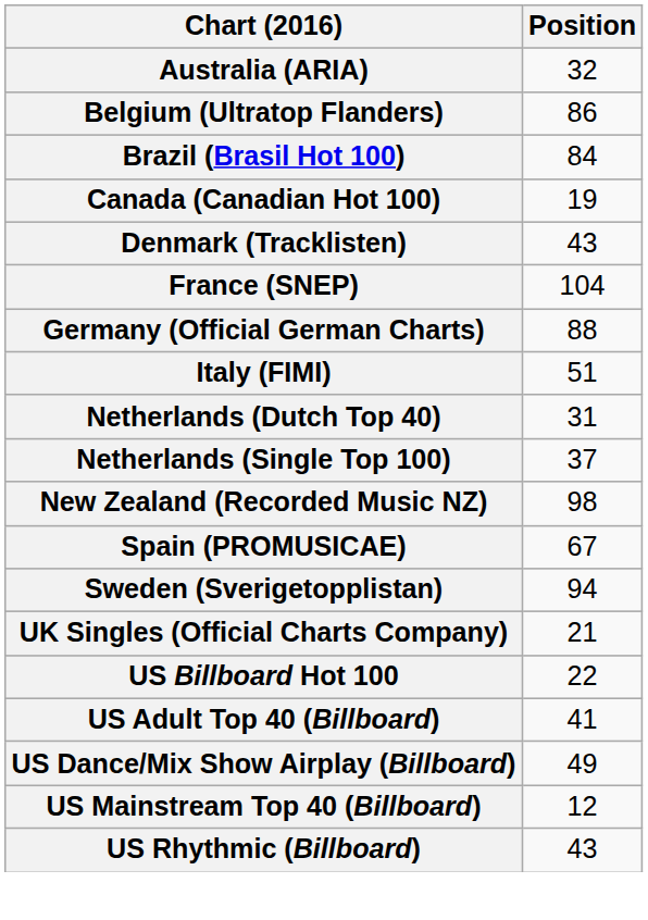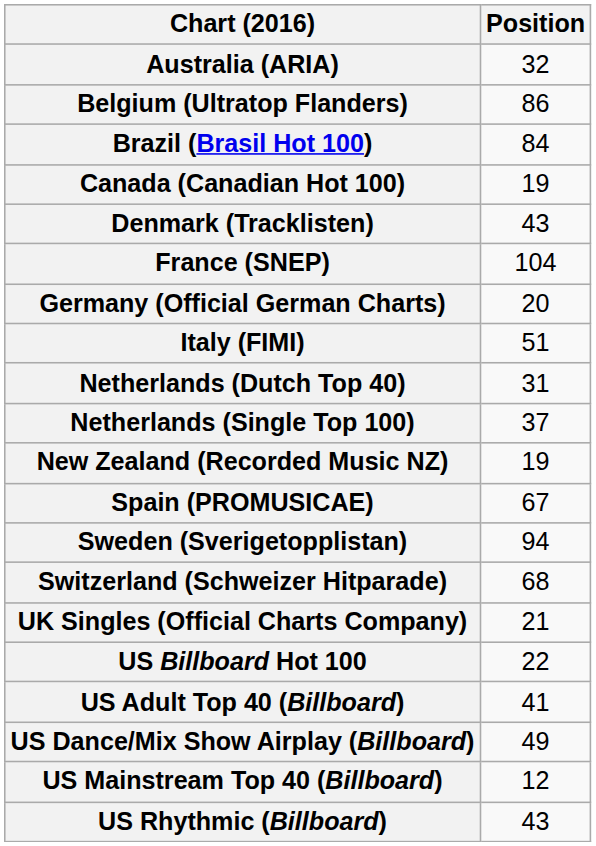 <table class="wikitable plainrowheaders sortable" style="text-align:center">
 <tr>
 <th>Chart (2016)</th>
 <th>Position</th>
 </tr>
 <tr>
 <th scope="row">Australia (ARIA)</th>
 <td>32</td>
 </tr>
 <tr>
 <th scope="row">Belgium (Ultratop Flanders)</th>
 <td>86</td>
 </tr>
 <tr>
 <th scope="row">Brazil (<a href='#'>Brasil Hot 100</a>)</th>
 <td>84</td>
 </tr>
 <tr>
 <th scope="row">Canada (Canadian Hot 100)</th>
 <td>19</td>
 </tr>
 <tr>
 <th scope="row">Denmark (Tracklisten)</th>
 <td>43</td>
 </tr>
 <tr>
 <th scope="row">France (SNEP)</th>
 <td>104</td>
 </tr>
 <tr>
 <th scope="row">Germany (Official German Charts)</th>
-<td>88</td>
+<td>20</td>
 </tr>
 <tr>
 <th scope="row">Italy (FIMI)</th>
 <td>51</td>
 </tr>
 <tr>
 <th scope="row">Netherlands (Dutch Top 40)</th>
 <td>31</td>
 </tr>
 <tr>
 <th scope="row">Netherlands (Single Top 100)</th>
 <td>37</td>
 </tr>
 <tr>
 <th scope="row">New Zealand (Recorded Music NZ)</th>
-<td>98</td>
+<td>19</td>
 </tr>
 <tr>
 <th scope="row">Spain (PROMUSICAE)</th>
 <td>67</td>
 </tr>
 <tr>
 <th scope="row">Sweden (Sverigetopplistan)</th>
 <td>94</td>
+</tr>
+<tr>
+<th scope="row">Switzerland (Schweizer Hitparade)</th>
+<td>68</td>
 </tr>
 <tr>
 <th scope="row">UK Singles (Official Charts Company)</th>
 <td>21</td>
 </tr>
 <tr>
 <th scope="row">US <em>Billboard</em> Hot 100</th>
 <td>22</td>
 </tr>
 <tr>
 <th scope="row">US Adult Top 40 (<em>Billboard</em>)</th>
 <td>41</td>
 </tr>
 <tr>
 <th scope="row">US Dance/Mix Show Airplay (<em>Billboard</em>)</th>
 <td>49</td>
 </tr>
 <tr>
 <th scope="row">US Mainstream Top 40 (<em>Billboard</em>)</th>
 <td>12</td>
 </tr>
 <tr>
 <th scope="row">US Rhythmic (<em>Billboard</em>)</th>
 <td>43</td>
 </tr>
 </table>
